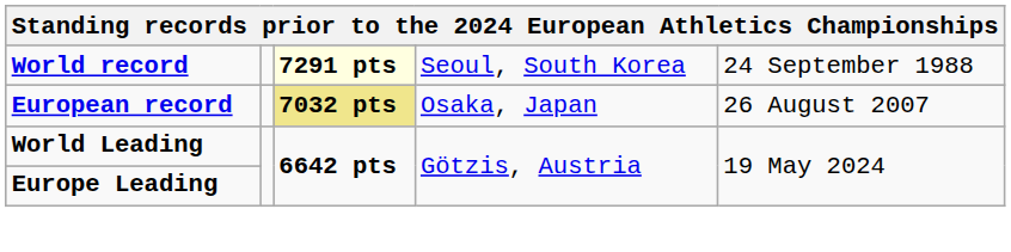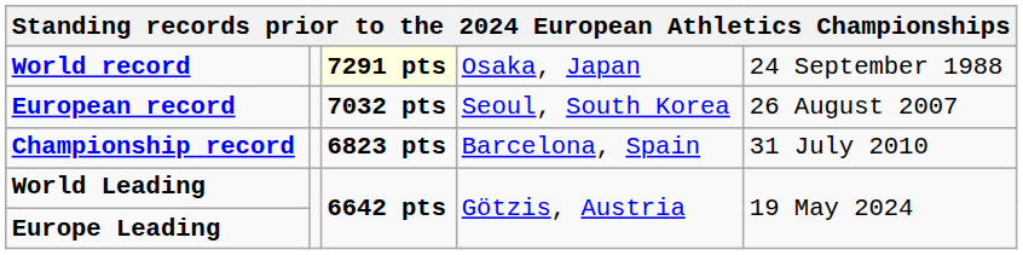 <table class="wikitable">
 <tr>
 <th colspan="5">Standing records prior to the 2024 European Athletics Championships</th>
 </tr>
 <tr>
 <td><strong><a href='#'>World record</a></strong></td>
 <td></td>
 <td style="background: lightyellow;"><strong>7291 pts</strong></td>
-<td><a href='#'>Seoul</a>, <a href='#'>South Korea</a></td>
+<td><a href='#'>Osaka</a>, <a href='#'>Japan</a></td>
 <td>24 September 1988</td>
 </tr>
 <tr>
 <td><strong><a href='#'>European record</a></strong></td>
 <td></td>
-<td style="background: khaki;"><strong>7032 pts</strong></td>
-<td><a href='#'>Osaka</a>, <a href='#'>Japan</a></td>
+<td><strong>7032 pts</strong></td>
+<td><a href='#'>Seoul</a>, <a href='#'>South Korea</a></td>
 <td>26 August 2007</td>
+</tr>
+<tr>
+<td><strong><a href='#'>Championship record</a></strong></td>
+<td></td>
+<td><strong>6823 pts</strong></td>
+<td><a href='#'>Barcelona</a>, <a href='#'>Spain</a></td>
+<td>31 July 2010</td>
 </tr>
 <tr>
 <td><strong>World Leading</strong></td>
 <td rowspan="2"></td>
 <td rowspan="2"><strong>6642 pts</strong></td>
 <td rowspan="2"><a href='#'>Götzis</a>, <a href='#'>Austria</a></td>
 <td rowspan="2">19 May 2024</td>
 </tr>
 <tr>
 <td><strong>Europe Leading</strong></td>
 </tr>
 </table>
